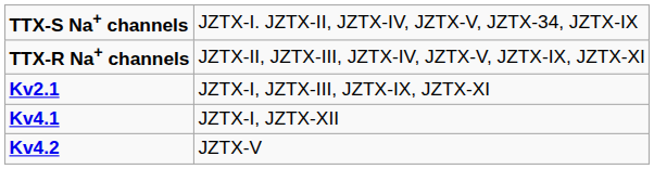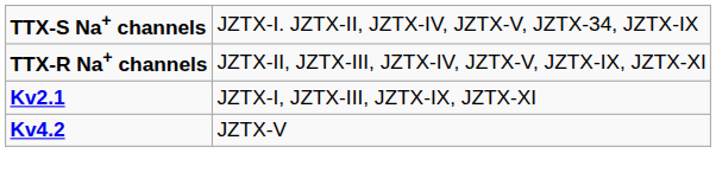 <table class="wikitable sortable">
 <tr>
 <td><strong>TTX-S Na<sup>+</sup> channels</strong></td>
 <td>JZTX-I. JZTX-II, JZTX-IV, JZTX-V, JZTX-34, JZTX-IX</td>
 </tr>
 <tr>
 <td><strong>TTX-R Na<sup>+</sup> channels</strong></td>
 <td>JZTX-II, JZTX-III, JZTX-IV, JZTX-V, JZTX-IX, JZTX-XI</td>
 </tr>
 <tr>
 <td><strong><a href='#'>Kv2.1</a></strong></td>
 <td>JZTX-I, JZTX-III, JZTX-IX, JZTX-XI</td>
 </tr>
 <tr>
-<td><strong><a href='#'>Kv4.1</a></strong></td>
-<td>JZTX-I, JZTX-XII</td>
-</tr>
-<tr>
 <td><strong><a href='#'>Kv4.2</a></strong></td>
 <td>JZTX-V</td>
 </tr>
 </table>
